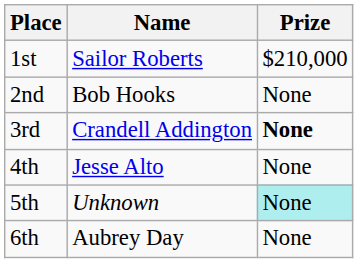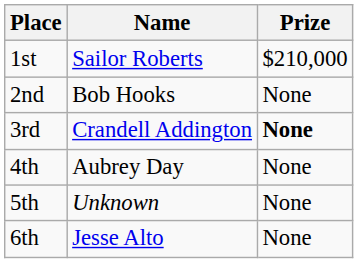 <table class="wikitable">
 <tr>
 <th bgcolor="#FFEBAD">Place</th>
 <th bgcolor="#FFEBAD">Name</th>
 <th bgcolor="#FFEBAD">Prize</th>
 </tr>
 <tr>
 <td>1st</td>
 <td><a href='#'>Sailor Roberts</a></td>
 <td>$210,000</td>
 </tr>
 <tr>
 <td>2nd</td>
 <td>Bob Hooks</td>
 <td>None</td>
 </tr>
 <tr>
 <td>3rd</td>
 <td><a href='#'>Crandell Addington</a></td>
 <td><strong>None</strong></td>
 </tr>
 <tr>
 <td>4th</td>
-<td><a href='#'>Jesse Alto</a></td>
+<td>Aubrey Day</td>
 <td>None</td>
 </tr>
 <tr>
 <td>5th</td>
 <td><em>Unknown</em></td>
-<td style="background: paleturquoise;">None</td>
+<td>None</td>
 </tr>
 <tr>
 <td>6th</td>
-<td>Aubrey Day</td>
+<td><a href='#'>Jesse Alto</a></td>
 <td>None</td>
 </tr>
 </table>
